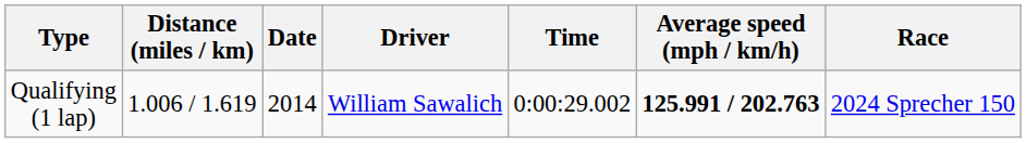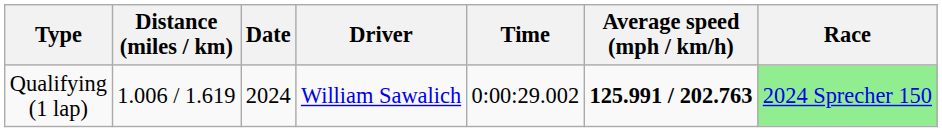 <table class="wikitable">
 <tr>
 <th><strong>Type</strong></th>
 <th><strong>Distance<br>(miles / km)</strong></th>
 <th><strong>Date</strong></th>
 <th><strong>Driver</strong></th>
 <th><strong>Time</strong></th>
 <th><strong>Average speed<br>(mph / km/h)</strong></th>
 <th><strong>Race</strong></th>
 </tr>
 <tr>
 <td style="text-align:center;">Qualifying<br>(1 lap)</td>
 <td style="text-align:center;">1.006 / 1.619</td>
-<td style="text-align:center;">2014</td>
+<td style="text-align:center;">2024</td>
 <td> <a href='#'>William Sawalich</a></td>
 <td style="text-align:center;">0:00:29.002</td>
 <td style="text-align:center;"><strong>125.991 / 202.763</strong></td>
-<td><a href='#'>2024 Sprecher 150</a></td>
+<td style="background: lightgreen;"><a href='#'>2024 Sprecher 150</a></td>
 </tr>
 </table>
